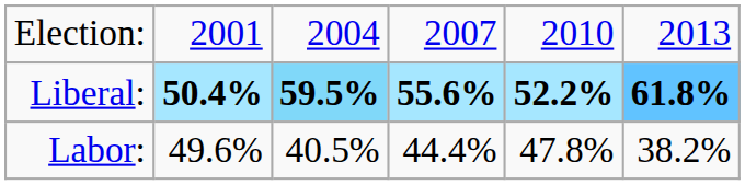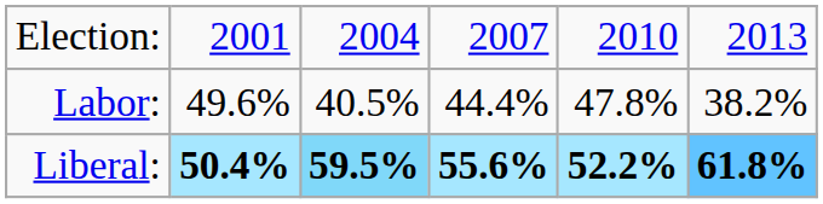 <table class=wikitable>
 <tr align=right>
 <td>Election:</td>
 <td><a href='#'>2001</a></td>
 <td><a href='#'>2004</a></td>
 <td><a href='#'>2007</a></td>
 <td><a href='#'>2010</a></td>
 <td><a href='#'>2013</a></td>
 </tr>
 <tr align=right>
+<td><a href='#'>Labor</a>:</td>
+<td>49.6%</td>
+<td>40.5%</td>
+<td>44.4%</td>
+<td>47.8%</td>
+<td>38.2%</td>
+</tr>
+<tr align=right>
 <td><a href='#'>Liberal</a>:</td>
 <td bgcolor="#a6e7ff"><strong>50.4%</strong></td>
 <td bgcolor="#80d8f9"><strong>59.5%</strong></td>
 <td bgcolor="#a6e7ff"><strong>55.6%</strong></td>
 <td bgcolor="#a6e7ff"><strong>52.2%</strong></td>
 <td bgcolor="#61c3ff"><strong>61.8%</strong></td>
 </tr>
-<tr align=right>
-<td><a href='#'>Labor</a>:</td>
-<td>49.6%</td>
-<td>40.5%</td>
-<td>44.4%</td>
-<td>47.8%</td>
-<td>38.2%</td>
-</tr>
 </table>
